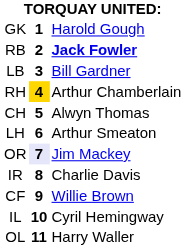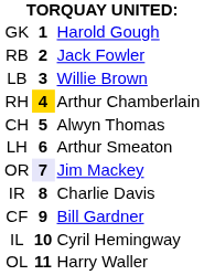 <table cellpadding="2" style="border-collapse:collapse; font-size: 90%; text-align:center;">
 <tr>
 <td colspan="4"><strong>TORQUAY UNITED:</strong></td>
 </tr>
 <tr>
 <td>GK</td>
 <td><strong>1</strong></td>
 <td align="left"> <a href='#'>Harold Gough</a></td>
 </tr>
 <tr>
 <td>RB</td>
 <td><strong>2</strong></td>
-<td align="left"><strong> <a href='#'>Jack Fowler</a></strong></td>
+<td align="left"> <a href='#'>Jack Fowler</a></td>
 </tr>
 <tr>
 <td>LB</td>
 <td><strong>3</strong></td>
-<td align="left"> <a href='#'>Bill Gardner</a></td>
+<td align="left"> <a href='#'>Willie Brown</a></td>
 </tr>
 <tr>
 <td>RH</td>
 <td style="background: gold;"><strong>4</strong></td>
 <td align="left"> Arthur Chamberlain</td>
 </tr>
 <tr>
 <td>CH</td>
 <td><strong>5</strong></td>
 <td align="left"> Alwyn Thomas  </td>
 </tr>
 <tr>
 <td>LH</td>
 <td><strong>6</strong></td>
 <td align="left"> Arthur Smeaton</td>
 </tr>
 <tr>
 <td>OR</td>
 <td style="background: lavender;"><strong>7</strong></td>
 <td align="left"> <a href='#'>Jim Mackey</a></td>
 </tr>
 <tr>
 <td>IR</td>
 <td><strong>8</strong></td>
 <td align="left"> Charlie Davis</td>
 </tr>
 <tr>
 <td>CF</td>
 <td><strong>9</strong></td>
-<td align="left"> <a href='#'>Willie Brown</a></td>
+<td align="left"> <a href='#'>Bill Gardner</a></td>
 </tr>
 <tr>
 <td>IL</td>
 <td><strong>10</strong></td>
 <td align="left"> Cyril Hemingway</td>
 </tr>
 <tr>
 <td>OL</td>
 <td><strong>11</strong></td>
 <td align="left"> Harry Waller</td>
 </tr>
 </table>
